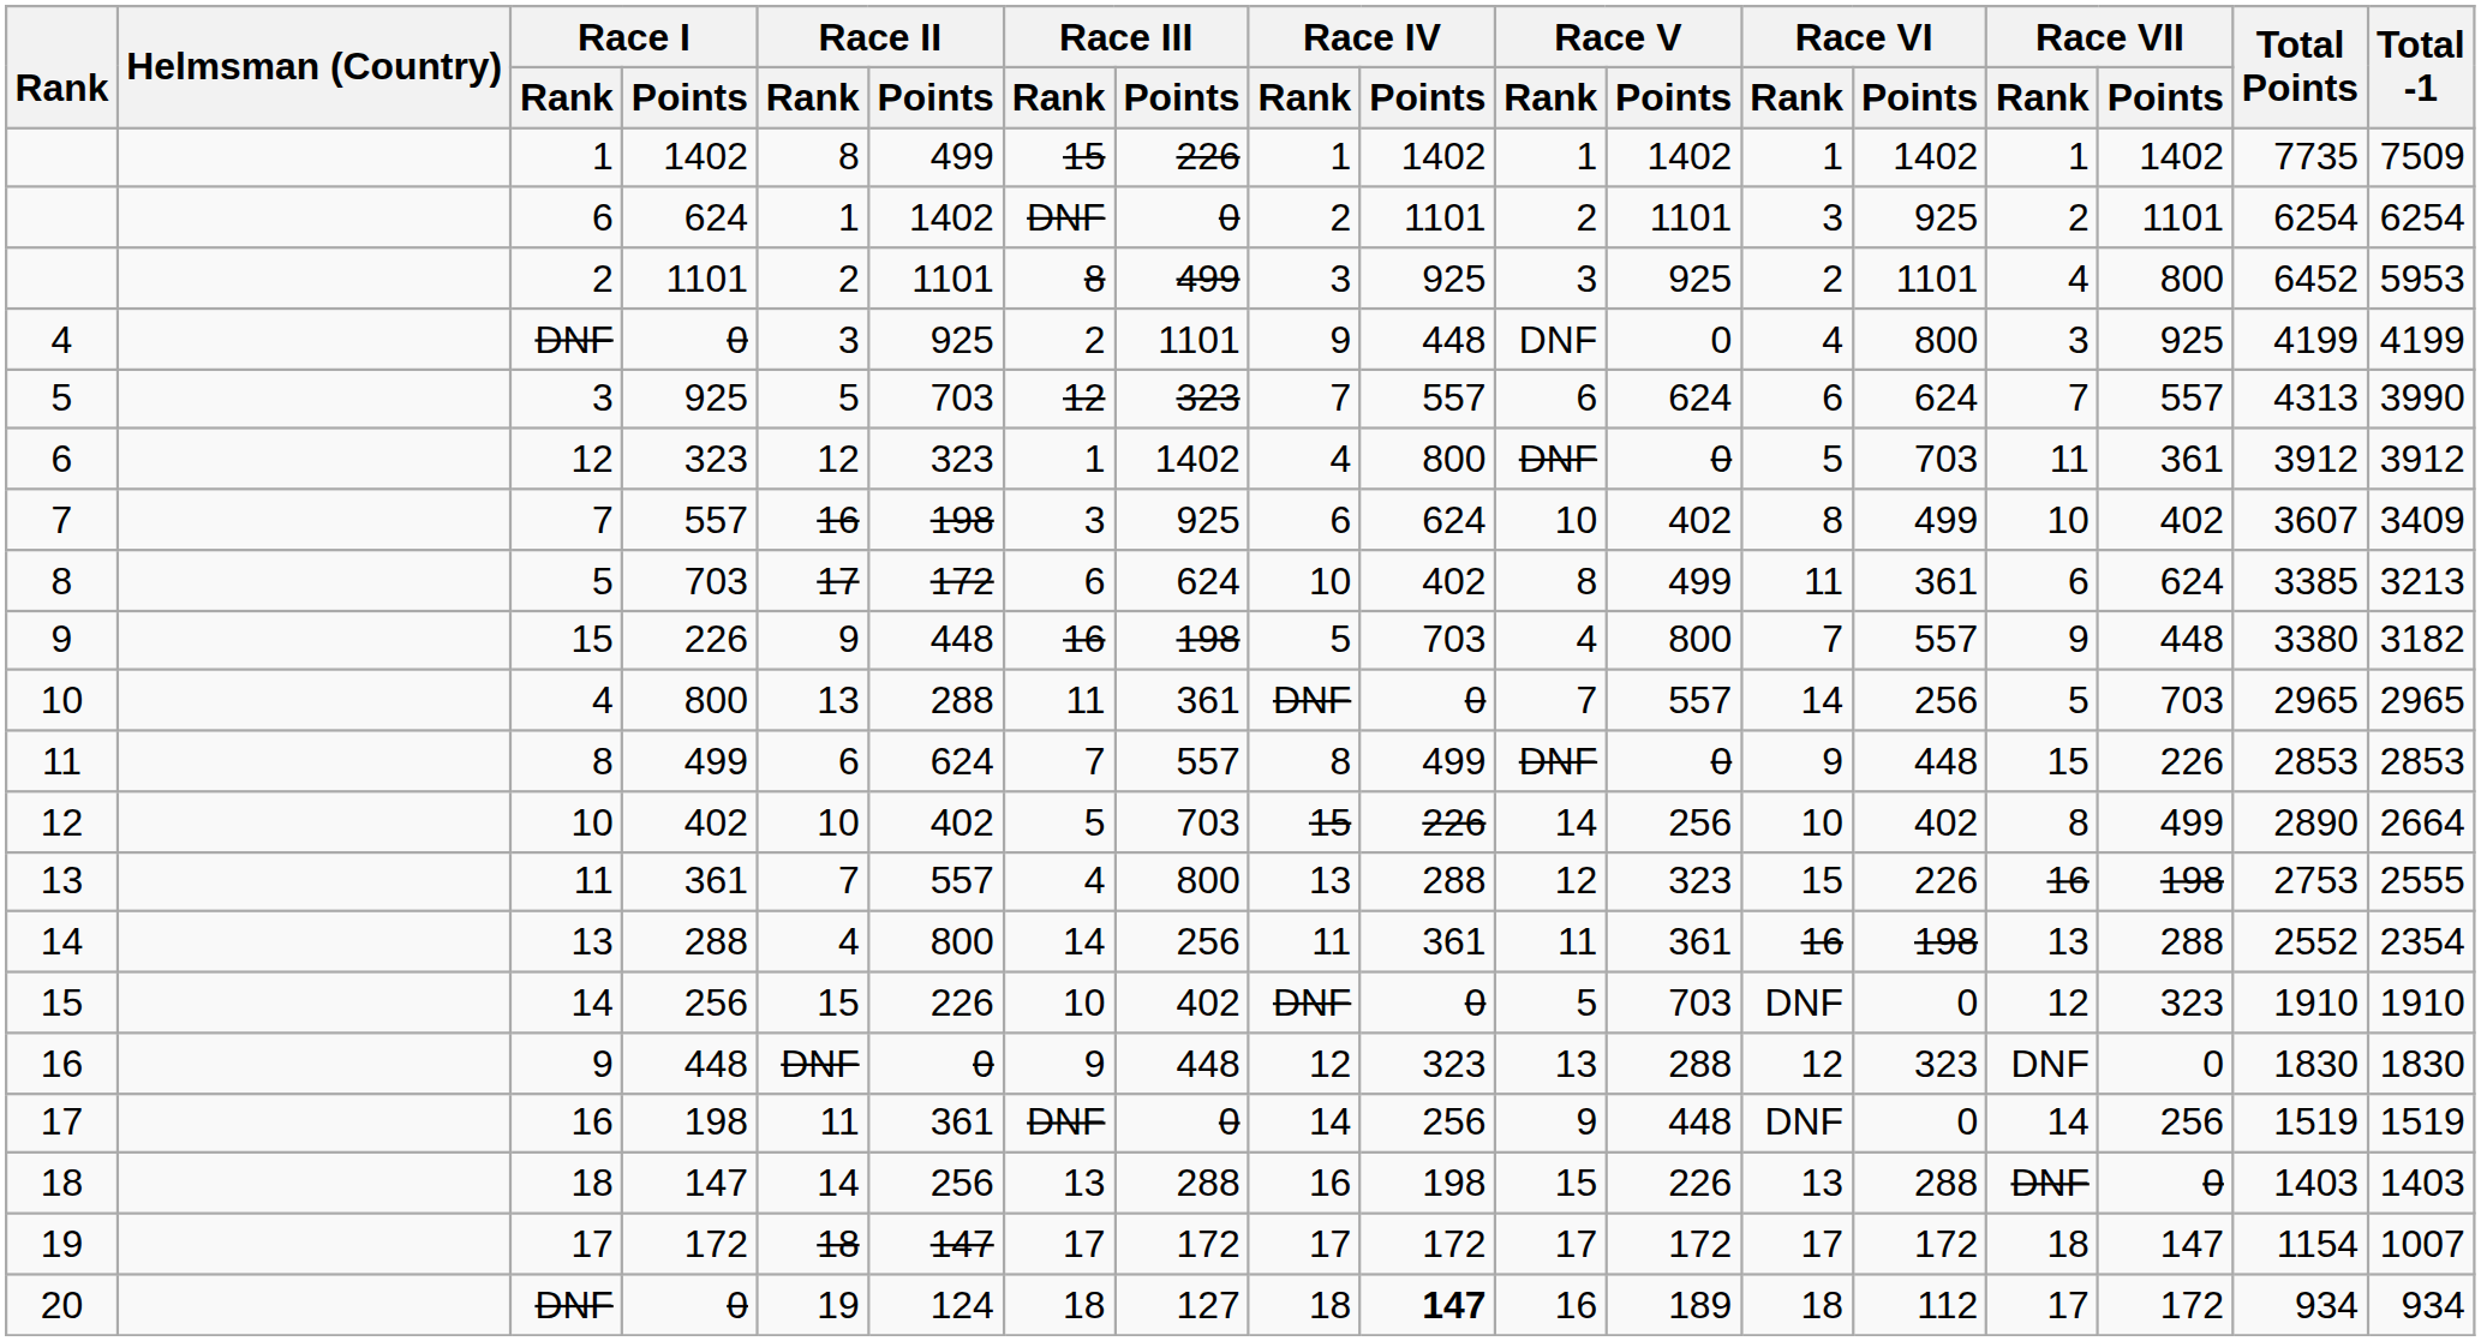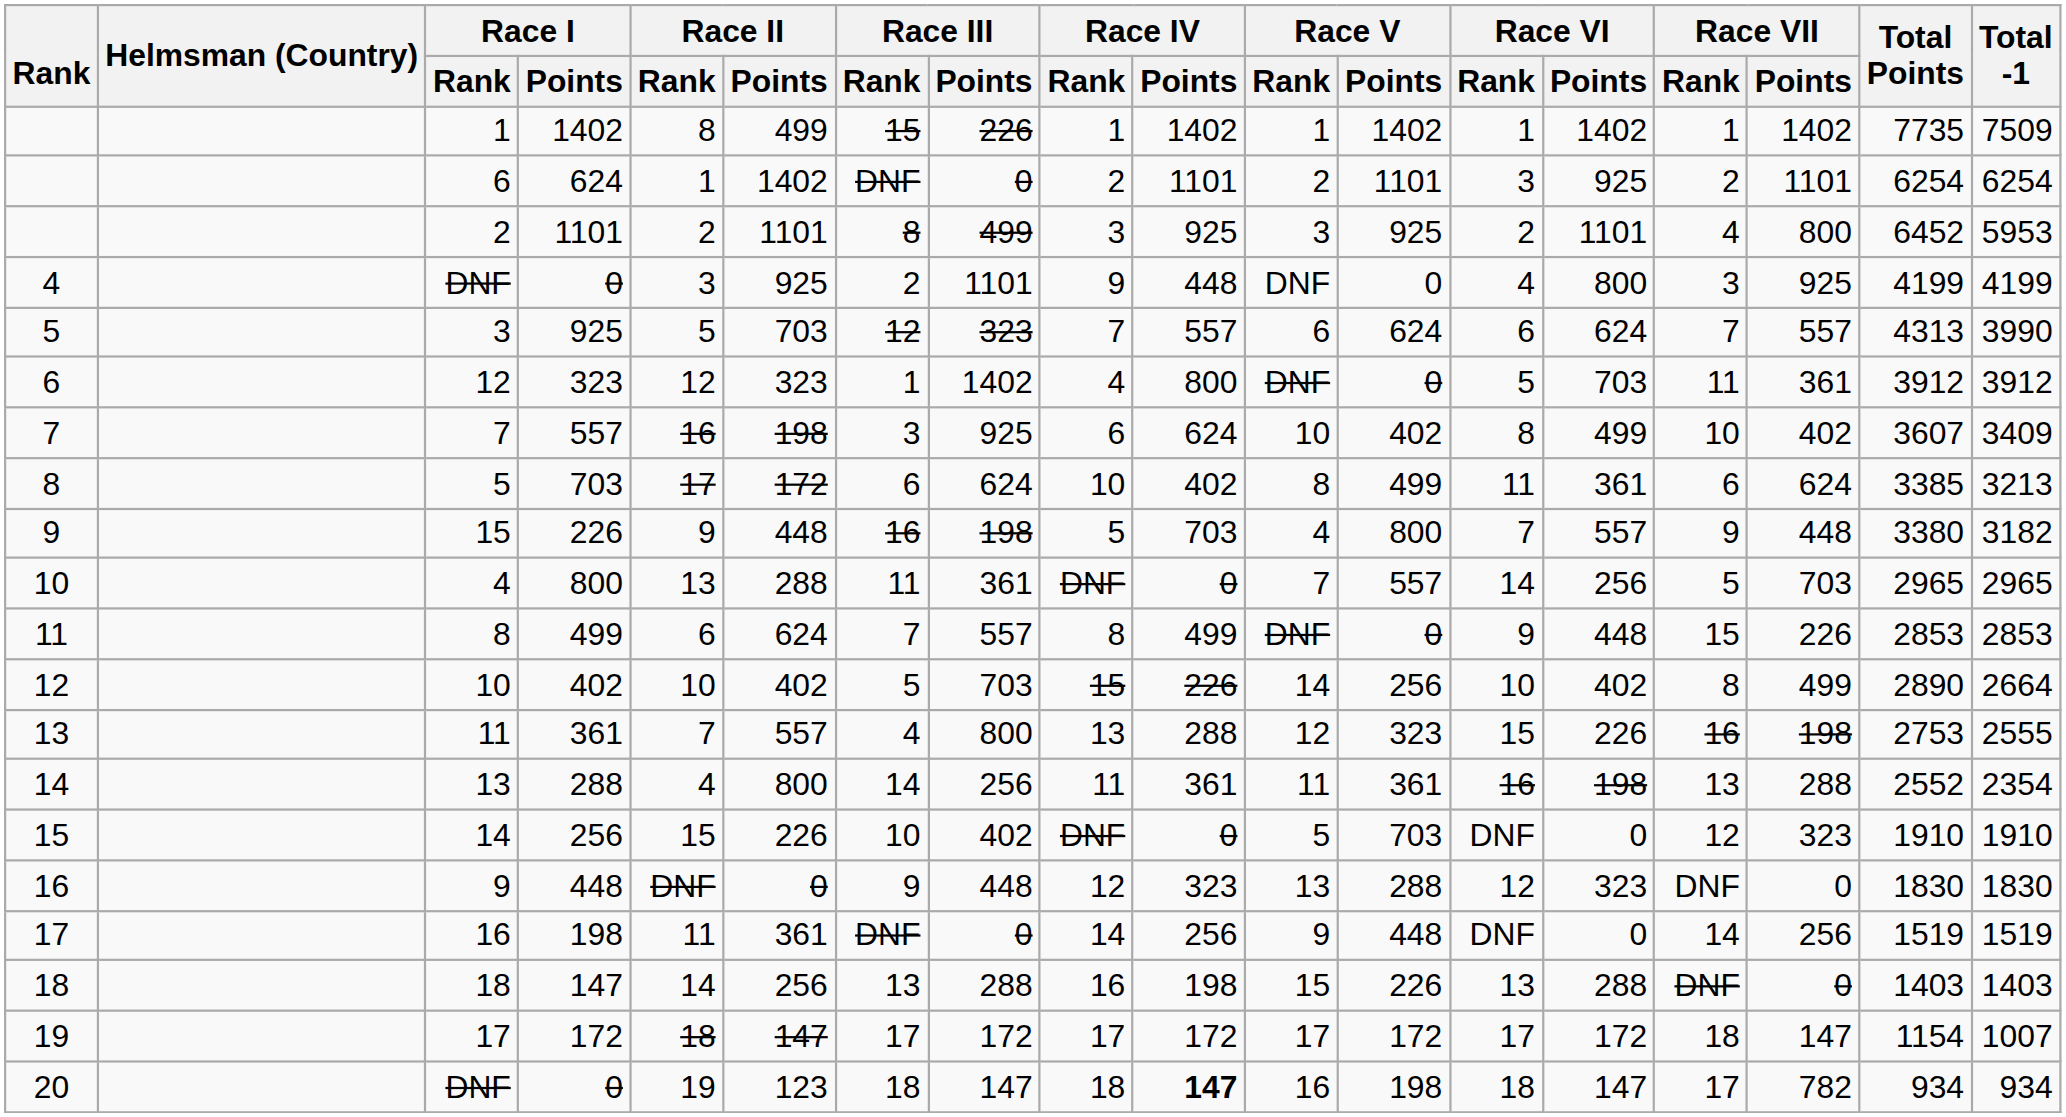 <table class="wikitable" style="text-align:right; font-size:90%">
 <tr>
 <th rowspan="2"><br>Rank</th>
 <th rowspan="2">Helmsman (Country)</th>
 <th colspan="2">Race I</th>
 <th colspan="2">Race II</th>
 <th colspan="2">Race III</th>
 <th colspan="2">Race IV</th>
 <th colspan="2">Race V</th>
 <th colspan="2">Race VI</th>
 <th colspan="2">Race VII</th>
 <th rowspan="2">Total <br>Points <br></th>
 <th rowspan="2">Total<br>-1<br></th>
 </tr>
 <tr>
 <th>Rank</th>
 <th>Points</th>
 <th>Rank</th>
 <th>Points</th>
 <th>Rank</th>
 <th>Points</th>
 <th>Rank</th>
 <th>Points</th>
 <th>Rank</th>
 <th>Points</th>
 <th>Rank</th>
 <th>Points</th>
 <th>Rank</th>
 <th>Points</th>
 </tr>
 <tr style="vertical-align:top;">
 <td align=center></td>
 <td align=left></td>
 <td>1</td>
 <td>1402</td>
 <td>8</td>
 <td>499</td>
 <td><s>15</s></td>
 <td><s>226</s></td>
 <td>1</td>
 <td>1402</td>
 <td>1</td>
 <td>1402</td>
 <td>1</td>
 <td>1402</td>
 <td>1</td>
 <td>1402</td>
 <td>7735</td>
 <td>7509</td>
 </tr>
 <tr style="vertical-align:top;">
 <td align=center></td>
 <td align=left></td>
 <td>6</td>
 <td>624</td>
 <td>1</td>
 <td>1402</td>
 <td><s>DNF</s></td>
 <td><s>0</s></td>
 <td>2</td>
 <td>1101</td>
 <td>2</td>
 <td>1101</td>
 <td>3</td>
 <td>925</td>
 <td>2</td>
 <td>1101</td>
 <td>6254</td>
 <td>6254</td>
 </tr>
 <tr style="vertical-align:top;">
 <td align=center></td>
 <td align=left></td>
 <td>2</td>
 <td>1101</td>
 <td>2</td>
 <td>1101</td>
 <td><s>8</s></td>
 <td><s>499</s></td>
 <td>3</td>
 <td>925</td>
 <td>3</td>
 <td>925</td>
 <td>2</td>
 <td>1101</td>
 <td>4</td>
 <td>800</td>
 <td>6452</td>
 <td>5953</td>
 </tr>
 <tr style="vertical-align:top;">
 <td align=center>4</td>
 <td align=left></td>
 <td><s>DNF</s></td>
 <td><s>0</s></td>
 <td>3</td>
 <td>925</td>
 <td>2</td>
 <td>1101</td>
 <td>9</td>
 <td>448</td>
 <td>DNF</td>
 <td>0</td>
 <td>4</td>
 <td>800</td>
 <td>3</td>
 <td>925</td>
 <td>4199</td>
 <td>4199</td>
 </tr>
 <tr style="vertical-align:top;">
 <td align=center>5</td>
 <td align=left></td>
 <td>3</td>
 <td>925</td>
 <td>5</td>
 <td>703</td>
 <td><s>12</s></td>
 <td><s>323</s></td>
 <td>7</td>
 <td>557</td>
 <td>6</td>
 <td>624</td>
 <td>6</td>
 <td>624</td>
 <td>7</td>
 <td>557</td>
 <td>4313</td>
 <td>3990</td>
 </tr>
 <tr style="vertical-align:top;">
 <td align=center>6</td>
 <td align=left></td>
 <td>12</td>
 <td>323</td>
 <td>12</td>
 <td>323</td>
 <td>1</td>
 <td>1402</td>
 <td>4</td>
 <td>800</td>
 <td><s>DNF</s></td>
 <td><s>0</s></td>
 <td>5</td>
 <td>703</td>
 <td>11</td>
 <td>361</td>
 <td>3912</td>
 <td>3912</td>
 </tr>
 <tr style="vertical-align:top;">
 <td align=center>7</td>
 <td align=left></td>
 <td>7</td>
 <td>557</td>
 <td><s>16</s></td>
 <td><s>198</s></td>
 <td>3</td>
 <td>925</td>
 <td>6</td>
 <td>624</td>
 <td>10</td>
 <td>402</td>
 <td>8</td>
 <td>499</td>
 <td>10</td>
 <td>402</td>
 <td>3607</td>
 <td>3409</td>
 </tr>
 <tr style="vertical-align:top;">
 <td align=center>8</td>
 <td align=left></td>
 <td>5</td>
 <td>703</td>
 <td><s>17</s></td>
 <td><s>172</s></td>
 <td>6</td>
 <td>624</td>
 <td>10</td>
 <td>402</td>
 <td>8</td>
 <td>499</td>
 <td>11</td>
 <td>361</td>
 <td>6</td>
 <td>624</td>
 <td>3385</td>
 <td>3213</td>
 </tr>
 <tr style="vertical-align:top;">
 <td align=center>9</td>
 <td align=left></td>
 <td>15</td>
 <td>226</td>
 <td>9</td>
 <td>448</td>
 <td><s>16</s></td>
 <td><s>198</s></td>
 <td>5</td>
 <td>703</td>
 <td>4</td>
 <td>800</td>
 <td>7</td>
 <td>557</td>
 <td>9</td>
 <td>448</td>
 <td>3380</td>
 <td>3182</td>
 </tr>
 <tr style="vertical-align:top;">
 <td align=center>10</td>
 <td align=left></td>
 <td>4</td>
 <td>800</td>
 <td>13</td>
 <td>288</td>
 <td>11</td>
 <td>361</td>
 <td><s>DNF</s></td>
 <td><s>0</s></td>
 <td>7</td>
 <td>557</td>
 <td>14</td>
 <td>256</td>
 <td>5</td>
 <td>703</td>
 <td>2965</td>
 <td>2965</td>
 </tr>
 <tr style="vertical-align:top;">
 <td align=center>11</td>
 <td align=left></td>
 <td>8</td>
 <td>499</td>
 <td>6</td>
 <td>624</td>
 <td>7</td>
 <td>557</td>
 <td>8</td>
 <td>499</td>
 <td><s>DNF</s></td>
 <td><s>0</s></td>
 <td>9</td>
 <td>448</td>
 <td>15</td>
 <td>226</td>
 <td>2853</td>
 <td>2853</td>
 </tr>
 <tr style="vertical-align:top;">
 <td align=center>12</td>
 <td align=left></td>
 <td>10</td>
 <td>402</td>
 <td>10</td>
 <td>402</td>
 <td>5</td>
 <td>703</td>
 <td><s>15</s></td>
 <td><s>226</s></td>
 <td>14</td>
 <td>256</td>
 <td>10</td>
 <td>402</td>
 <td>8</td>
 <td>499</td>
 <td>2890</td>
 <td>2664</td>
 </tr>
 <tr style="vertical-align:top;">
 <td align=center>13</td>
 <td align=left></td>
 <td>11</td>
 <td>361</td>
 <td>7</td>
 <td>557</td>
 <td>4</td>
 <td>800</td>
 <td>13</td>
 <td>288</td>
 <td>12</td>
 <td>323</td>
 <td>15</td>
 <td>226</td>
 <td><s>16</s></td>
 <td><s>198</s></td>
 <td>2753</td>
 <td>2555</td>
 </tr>
 <tr style="vertical-align:top;">
 <td align=center>14</td>
 <td align=left></td>
 <td>13</td>
 <td>288</td>
 <td>4</td>
 <td>800</td>
 <td>14</td>
 <td>256</td>
 <td>11</td>
 <td>361</td>
 <td>11</td>
 <td>361</td>
 <td><s>16</s></td>
 <td><s>198</s></td>
 <td>13</td>
 <td>288</td>
 <td>2552</td>
 <td>2354</td>
 </tr>
 <tr style="vertical-align:top;">
 <td align=center>15</td>
 <td align=left></td>
 <td>14</td>
 <td>256</td>
 <td>15</td>
 <td>226</td>
 <td>10</td>
 <td>402</td>
 <td><s>DNF</s></td>
 <td><s>0</s></td>
 <td>5</td>
 <td>703</td>
 <td>DNF</td>
 <td>0</td>
 <td>12</td>
 <td>323</td>
 <td>1910</td>
 <td>1910</td>
 </tr>
 <tr style="vertical-align:top;">
 <td align=center>16</td>
 <td align=left></td>
 <td>9</td>
 <td>448</td>
 <td><s>DNF</s></td>
 <td><s>0</s></td>
 <td>9</td>
 <td>448</td>
 <td>12</td>
 <td>323</td>
 <td>13</td>
 <td>288</td>
 <td>12</td>
 <td>323</td>
 <td>DNF</td>
 <td>0</td>
 <td>1830</td>
 <td>1830</td>
 </tr>
 <tr style="vertical-align:top;">
 <td align=center>17</td>
 <td align=left></td>
 <td>16</td>
 <td>198</td>
 <td>11</td>
 <td>361</td>
 <td><s>DNF</s></td>
 <td><s>0</s></td>
 <td>14</td>
 <td>256</td>
 <td>9</td>
 <td>448</td>
 <td>DNF</td>
 <td>0</td>
 <td>14</td>
 <td>256</td>
 <td>1519</td>
 <td>1519</td>
 </tr>
 <tr style="vertical-align:top;">
 <td align=center>18</td>
 <td align=left></td>
 <td>18</td>
 <td>147</td>
 <td>14</td>
 <td>256</td>
 <td>13</td>
 <td>288</td>
 <td>16</td>
 <td>198</td>
 <td>15</td>
 <td>226</td>
 <td>13</td>
 <td>288</td>
 <td><s>DNF</s></td>
 <td><s>0</s></td>
 <td>1403</td>
 <td>1403</td>
 </tr>
 <tr style="vertical-align:top;">
 <td align=center>19</td>
 <td align=left></td>
 <td>17</td>
 <td>172</td>
 <td><s>18</s></td>
 <td><s>147</s></td>
 <td>17</td>
 <td>172</td>
 <td>17</td>
 <td>172</td>
 <td>17</td>
 <td>172</td>
 <td>17</td>
 <td>172</td>
 <td>18</td>
 <td>147</td>
 <td>1154</td>
 <td>1007</td>
 </tr>
 <tr style="vertical-align:top;">
 <td align=center>20</td>
 <td align=left></td>
 <td><s>DNF</s></td>
 <td><s>0</s></td>
 <td>19</td>
-<td>124</td>
+<td>123</td>
 <td>18</td>
-<td>127</td>
+<td>147</td>
 <td>18</td>
 <td><strong>147</strong></td>
 <td>16</td>
-<td>189</td>
+<td>198</td>
 <td>18</td>
-<td>112</td>
+<td>147</td>
 <td>17</td>
-<td>172</td>
+<td>782</td>
 <td>934</td>
 <td>934</td>
 </tr>
 </table>
